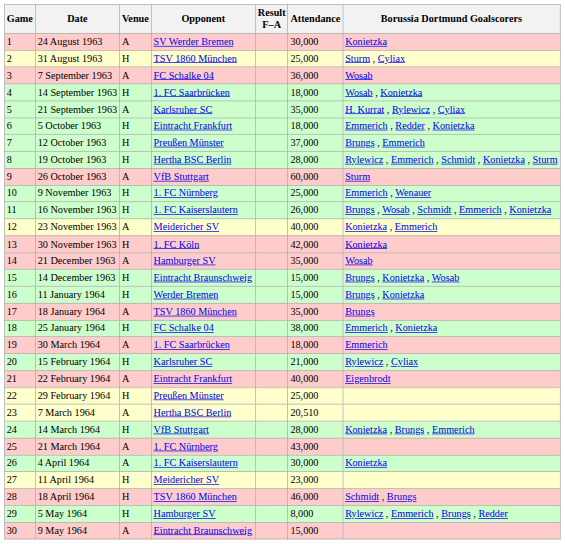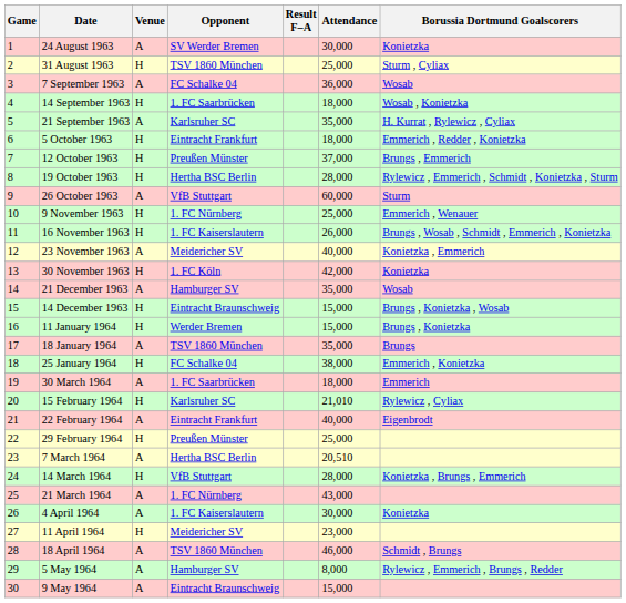 <table class="wikitable" style="font-size:90%">
 <tr>
 <th>Game</th>
 <th>Date</th>
 <th>Venue</th>
 <th width="140px">Opponent</th>
 <th>Result<br>F–A</th>
 <th>Attendance</th>
 <th>Borussia Dortmund Goalscorers</th>
 </tr>
 <tr bgcolor="#FFCCCC">
 <td>1</td>
 <td>24 August 1963</td>
 <td>A</td>
 <td><a href='#'>SV Werder Bremen</a></td>
 <td></td>
 <td>30,000</td>
 <td><a href='#'>Konietzka</a> </td>
 </tr>
 <tr bgcolor="#FFFFCC">
 <td>2</td>
 <td>31 August 1963</td>
 <td>H</td>
 <td><a href='#'>TSV 1860 München</a></td>
 <td></td>
 <td>25,000</td>
 <td><a href='#'>Sturm</a> , <a href='#'>Cyliax</a> </td>
 </tr>
 <tr bgcolor="#FFCCCC">
 <td>3</td>
 <td>7 September 1963</td>
 <td>A</td>
 <td><a href='#'>FC Schalke 04</a></td>
 <td></td>
 <td>36,000</td>
 <td><a href='#'>Wosab</a> </td>
 </tr>
 <tr bgcolor="#CCFFCC">
 <td>4</td>
 <td>14 September 1963</td>
 <td>H</td>
 <td><a href='#'>1. FC Saarbrücken</a></td>
 <td></td>
 <td>18,000</td>
 <td><a href='#'>Wosab</a> , <a href='#'>Konietzka</a> </td>
 </tr>
 <tr bgcolor="#CCFFCC">
 <td>5</td>
 <td>21 September 1963</td>
 <td>A</td>
 <td><a href='#'>Karlsruher SC</a></td>
 <td></td>
 <td>35,000</td>
 <td><a href='#'>H. Kurrat</a> , <a href='#'>Rylewicz</a> , <a href='#'>Cyliax</a> </td>
 </tr>
 <tr bgcolor="#CCFFCC">
 <td>6</td>
 <td>5 October 1963</td>
 <td>H</td>
 <td><a href='#'>Eintracht Frankfurt</a></td>
 <td></td>
 <td>18,000</td>
 <td><a href='#'>Emmerich</a> , <a href='#'>Redder</a> , <a href='#'>Konietzka</a> </td>
 </tr>
 <tr bgcolor="#CCFFCC">
 <td>7</td>
 <td>12 October 1963</td>
 <td>H</td>
 <td><a href='#'>Preußen Münster</a></td>
 <td></td>
 <td>37,000</td>
 <td><a href='#'>Brungs</a> , <a href='#'>Emmerich</a> </td>
 </tr>
 <tr bgcolor="#CCFFCC">
 <td>8</td>
 <td>19 October 1963</td>
 <td>H</td>
 <td><a href='#'>Hertha BSC Berlin</a></td>
 <td></td>
 <td>28,000</td>
 <td><a href='#'>Rylewicz</a> , <a href='#'>Emmerich</a> , <a href='#'>Schmidt</a> , <a href='#'>Konietzka</a> , <a href='#'>Sturm</a> </td>
 </tr>
 <tr bgcolor="#FFCCCC">
 <td>9</td>
 <td>26 October 1963</td>
 <td>A</td>
 <td><a href='#'>VfB Stuttgart</a></td>
 <td></td>
 <td>60,000</td>
 <td><a href='#'>Sturm</a> </td>
 </tr>
 <tr bgcolor="#CCFFCC">
 <td>10</td>
 <td>9 November 1963</td>
 <td>H</td>
 <td><a href='#'>1. FC Nürnberg</a></td>
 <td></td>
 <td>25,000</td>
 <td><a href='#'>Emmerich</a> , <a href='#'>Wenauer</a> </td>
 </tr>
 <tr bgcolor="#CCFFCC">
 <td>11</td>
 <td>16 November 1963</td>
 <td>H</td>
 <td><a href='#'>1. FC Kaiserslautern</a></td>
 <td></td>
 <td>26,000</td>
 <td><a href='#'>Brungs</a> , <a href='#'>Wosab</a> , <a href='#'>Schmidt</a> , <a href='#'>Emmerich</a> , <a href='#'>Konietzka</a> </td>
 </tr>
 <tr bgcolor="#FFFFCC">
 <td>12</td>
 <td>23 November 1963</td>
 <td>A</td>
 <td><a href='#'>Meidericher SV</a></td>
 <td></td>
 <td>40,000</td>
 <td><a href='#'>Konietzka</a> , <a href='#'>Emmerich</a> </td>
 </tr>
 <tr bgcolor="#FFCCCC">
 <td>13</td>
 <td>30 November 1963</td>
 <td>H</td>
 <td><a href='#'>1. FC Köln</a></td>
 <td></td>
 <td>42,000</td>
 <td><a href='#'>Konietzka</a> </td>
 </tr>
 <tr bgcolor="#FFCCCC">
 <td>14</td>
 <td>21 December 1963</td>
 <td>A</td>
 <td><a href='#'>Hamburger SV</a></td>
 <td></td>
 <td>35,000</td>
 <td><a href='#'>Wosab</a> </td>
 </tr>
 <tr bgcolor="#CCFFCC">
 <td>15</td>
 <td>14 December 1963</td>
 <td>H</td>
 <td><a href='#'>Eintracht Braunschweig</a></td>
 <td></td>
 <td>15,000</td>
 <td><a href='#'>Brungs</a> , <a href='#'>Konietzka</a> , <a href='#'>Wosab</a> </td>
 </tr>
 <tr bgcolor="#CCFFCC">
 <td>16</td>
 <td>11 January 1964</td>
 <td>H</td>
 <td><a href='#'>Werder Bremen</a></td>
 <td></td>
 <td>15,000</td>
 <td><a href='#'>Brungs</a> , <a href='#'>Konietzka</a> </td>
 </tr>
 <tr bgcolor="#FFCCCC">
 <td>17</td>
 <td>18 January 1964</td>
 <td>A</td>
 <td><a href='#'>TSV 1860 München</a></td>
 <td></td>
 <td>35,000</td>
 <td><a href='#'>Brungs</a> </td>
 </tr>
 <tr bgcolor="#CCFFCC">
 <td>18</td>
 <td>25 January 1964</td>
 <td>H</td>
 <td><a href='#'>FC Schalke 04</a></td>
 <td></td>
 <td>38,000</td>
 <td><a href='#'>Emmerich</a> , <a href='#'>Konietzka</a> </td>
 </tr>
 <tr bgcolor="#FFCCCC">
 <td>19</td>
 <td>30 March 1964</td>
 <td>A</td>
 <td><a href='#'>1. FC Saarbrücken</a></td>
 <td></td>
 <td>18,000</td>
 <td><a href='#'>Emmerich</a> </td>
 </tr>
 <tr bgcolor="#CCFFCC">
 <td>20</td>
 <td>15 February 1964</td>
 <td>H</td>
 <td><a href='#'>Karlsruher SC</a></td>
 <td></td>
-<td>21,000</td>
+<td>21,010</td>
 <td><a href='#'>Rylewicz</a> , <a href='#'>Cyliax</a> </td>
 </tr>
 <tr bgcolor="#FFCCCC">
 <td>21</td>
 <td>22 February 1964</td>
 <td>A</td>
 <td><a href='#'>Eintracht Frankfurt</a></td>
 <td></td>
 <td>40,000</td>
 <td><a href='#'>Eigenbrodt</a> </td>
 </tr>
 <tr bgcolor="#FFFFCC">
 <td>22</td>
 <td>29 February 1964</td>
 <td>H</td>
 <td><a href='#'>Preußen Münster</a></td>
 <td></td>
 <td>25,000</td>
 <td></td>
 </tr>
 <tr bgcolor="#FFFFCC">
 <td>23</td>
 <td>7 March 1964</td>
 <td>A</td>
 <td><a href='#'>Hertha BSC Berlin</a></td>
 <td></td>
 <td>20,510</td>
 <td></td>
 </tr>
 <tr bgcolor="#CCFFCC">
 <td>24</td>
 <td>14 March 1964</td>
 <td>H</td>
 <td><a href='#'>VfB Stuttgart</a></td>
 <td></td>
 <td>28,000</td>
 <td><a href='#'>Konietzka</a> , <a href='#'>Brungs</a> , <a href='#'>Emmerich</a> </td>
 </tr>
 <tr bgcolor="#FFCCCC">
 <td>25</td>
 <td>21 March 1964</td>
 <td>A</td>
 <td><a href='#'>1. FC Nürnberg</a></td>
 <td></td>
 <td>43,000</td>
 <td></td>
 </tr>
 <tr bgcolor="#CCFFCC">
 <td>26</td>
 <td>4 April 1964</td>
 <td>A</td>
 <td><a href='#'>1. FC Kaiserslautern</a></td>
 <td></td>
 <td>30,000</td>
 <td><a href='#'>Konietzka</a> </td>
 </tr>
 <tr bgcolor="#FFFFCC">
 <td>27</td>
 <td>11 April 1964</td>
 <td>H</td>
 <td><a href='#'>Meidericher SV</a></td>
 <td></td>
 <td>23,000</td>
 <td></td>
 </tr>
 <tr bgcolor="#FFCCCC">
 <td>28</td>
 <td>18 April 1964</td>
-<td>H</td>
+<td>A</td>
 <td><a href='#'>TSV 1860 München</a></td>
 <td></td>
 <td>46,000</td>
 <td><a href='#'>Schmidt</a> , <a href='#'>Brungs</a> </td>
 </tr>
 <tr bgcolor="#CCFFCC">
 <td>29</td>
 <td>5 May 1964</td>
-<td>H</td>
+<td>A</td>
 <td><a href='#'>Hamburger SV</a></td>
 <td></td>
 <td>8,000</td>
 <td><a href='#'>Rylewicz</a> , <a href='#'>Emmerich</a> , <a href='#'>Brungs</a> , <a href='#'>Redder</a> </td>
 </tr>
 <tr bgcolor="#FFCCCC">
 <td>30</td>
 <td>9 May 1964</td>
 <td>A</td>
 <td><a href='#'>Eintracht Braunschweig</a></td>
 <td></td>
 <td>15,000</td>
 <td></td>
 </tr>
 </table>
